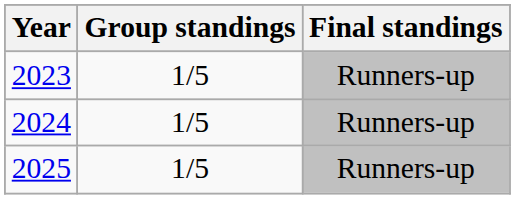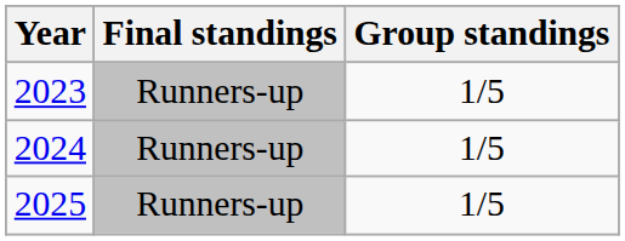 <table class="wikitable" style="text-align:center;">
 <tr>
 <th>Year</th>
+<th>Final standings</th>
 <th>Group standings</th>
-<th>Final standings</th>
 </tr>
 <tr>
 <td><a href='#'>2023</a></td>
+<td style="background: silver;">Runners-up</td>
 <td>1/5</td>
-<td style="background: silver;">Runners-up</td>
 </tr>
 <tr>
 <td><a href='#'>2024</a></td>
+<td style="background: silver;">Runners-up</td>
 <td>1/5</td>
-<td style="background: silver;">Runners-up</td>
 </tr>
 <tr>
 <td><a href='#'>2025</a></td>
+<td style="background: silver;">Runners-up</td>
 <td>1/5</td>
-<td style="background: silver;">Runners-up</td>
 </tr>
 </table>
